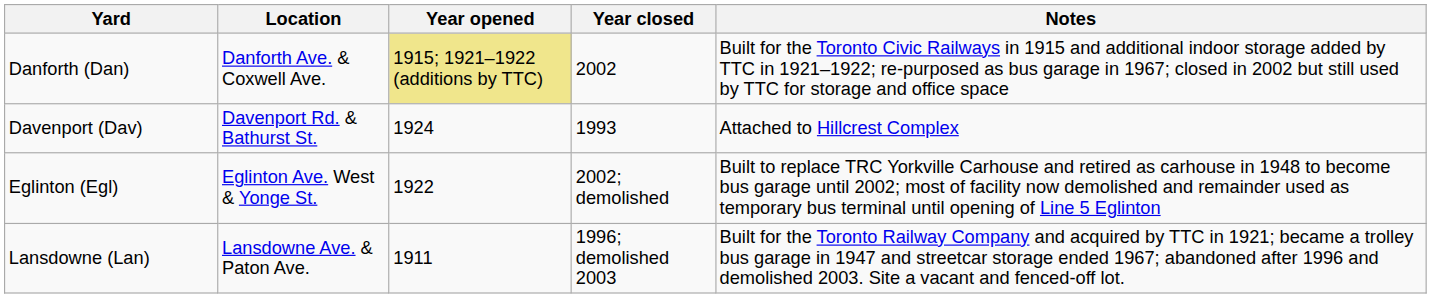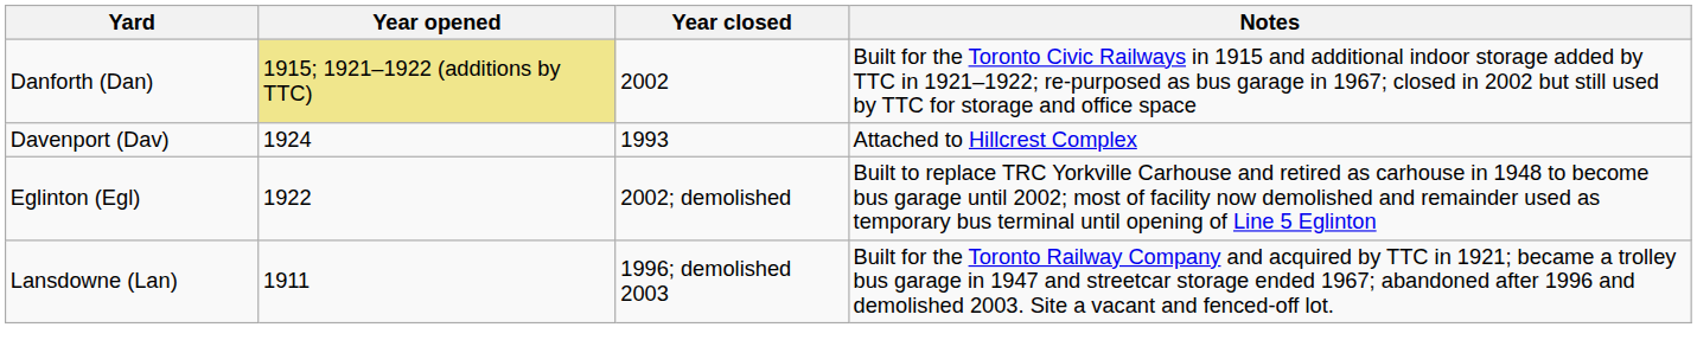 <table class="wikitable">
 <tr>
 <th width="15%">Yard</th>
-<th>Location</th>
 <th>Year opened</th>
 <th>Year closed</th>
 <th width="50%">Notes</th>
 </tr>
 <tr>
 <td>Danforth (Dan)</td>
-<td><a href='#'>Danforth Ave.</a> & Coxwell Ave.</td>
 <td style="background: khaki;">1915; 1921–1922 (additions by TTC)</td>
 <td>2002</td>
 <td>Built for the <a href='#'>Toronto Civic Railways</a> in 1915 and additional indoor storage added by TTC in 1921–1922; re-purposed as bus garage in 1967; closed in 2002 but still used by TTC for storage and office space</td>
 </tr>
 <tr>
 <td>Davenport (Dav)</td>
-<td><a href='#'>Davenport Rd.</a> & <a href='#'>Bathurst St.</a></td>
 <td>1924</td>
 <td>1993</td>
 <td>Attached to <a href='#'>Hillcrest Complex</a></td>
 </tr>
 <tr>
 <td>Eglinton (Egl)</td>
-<td><a href='#'>Eglinton Ave.</a> West & <a href='#'>Yonge St.</a></td>
 <td>1922</td>
 <td>2002; demolished</td>
 <td>Built to replace TRC Yorkville Carhouse and retired as carhouse in 1948 to become bus garage until 2002; most of facility now demolished and remainder used as temporary bus terminal until opening of <a href='#'>Line 5 Eglinton</a></td>
 </tr>
 <tr>
 <td>Lansdowne (Lan)</td>
-<td><a href='#'>Lansdowne Ave.</a> & Paton Ave.<br></td>
 <td>1911</td>
 <td>1996; demolished 2003</td>
 <td>Built for the <a href='#'>Toronto Railway Company</a> and acquired by TTC in 1921; became a trolley bus garage in 1947 and streetcar storage ended 1967; abandoned after 1996 and demolished 2003. Site a vacant and fenced-off lot.</td>
 </tr>
 </table>
